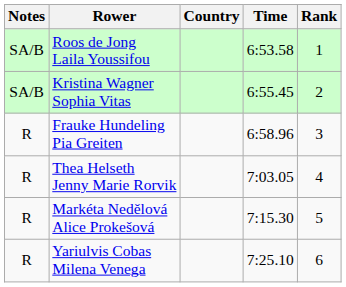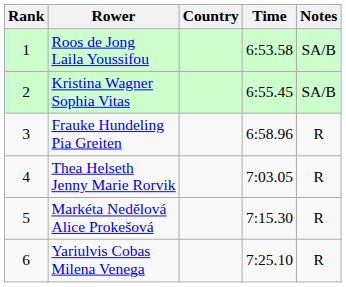 <table class="wikitable" style="text-align:center">
 <tr>
-<th>Notes</th>
+<th>Rank</th>
 <th>Rower</th>
 <th>Country</th>
 <th>Time</th>
-<th>Rank</th>
+<th>Notes</th>
 </tr>
 <tr bgcolor=ccffcc>
-<td>SA/B</td>
+<td>1</td>
 <td align="left"><a href='#'>Roos de Jong</a><br><a href='#'>Laila Youssifou</a></td>
 <td align="left"></td>
 <td>6:53.58</td>
-<td>1</td>
+<td>SA/B</td>
 </tr>
 <tr bgcolor=ccffcc>
-<td>SA/B</td>
+<td>2</td>
 <td align="left"><a href='#'>Kristina Wagner</a><br><a href='#'>Sophia Vitas</a></td>
 <td align="left"></td>
 <td>6:55.45</td>
-<td>2</td>
+<td>SA/B</td>
 </tr>
 <tr>
-<td>R</td>
+<td>3</td>
 <td align="left"><a href='#'>Frauke Hundeling</a><br><a href='#'>Pia Greiten</a></td>
 <td align="left"></td>
 <td>6:58.96</td>
-<td>3</td>
+<td>R</td>
 </tr>
 <tr>
-<td>R</td>
+<td>4</td>
 <td align="left"><a href='#'>Thea Helseth</a><br><a href='#'>Jenny Marie Rorvik</a></td>
 <td align="left"></td>
 <td>7:03.05</td>
-<td>4</td>
+<td>R</td>
 </tr>
 <tr>
-<td>R</td>
+<td>5</td>
 <td align="left"><a href='#'>Markéta Nedělová</a><br><a href='#'>Alice Prokešová</a></td>
 <td align="left"></td>
 <td>7:15.30</td>
-<td>5</td>
+<td>R</td>
 </tr>
 <tr>
-<td>R</td>
+<td>6</td>
 <td align="left"><a href='#'>Yariulvis Cobas</a><br><a href='#'>Milena Venega</a></td>
 <td align="left"></td>
 <td>7:25.10</td>
-<td>6</td>
+<td>R</td>
 </tr>
 </table>
